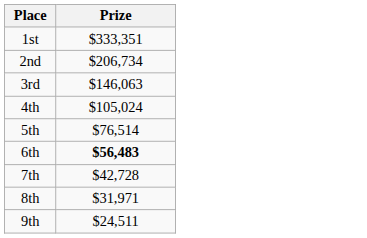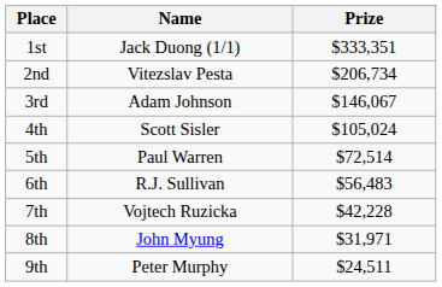 <table class="wikitable">
 <tr>
 <th width="50">Place</th>
+<th width="200">Name</th>
 <th width="125">Prize</th>
 </tr>
 <tr>
 <td align = "center">1st</td>
+<td align = "center">Jack Duong (1/1)</td>
 <td align = "center">$333,351</td>
 </tr>
 <tr>
 <td align = "center">2nd</td>
+<td align = "center">Vitezslav Pesta</td>
 <td align = "center">$206,734</td>
 </tr>
 <tr>
 <td align = "center">3rd</td>
-<td align = "center">$146,063</td>
+<td align = "center">Adam Johnson</td>
+<td align = "center">$146,067</td>
 </tr>
 <tr>
 <td align = "center">4th</td>
+<td align = "center">Scott Sisler</td>
 <td align = "center">$105,024</td>
 </tr>
 <tr>
 <td align = "center">5th</td>
-<td align = "center">$76,514</td>
+<td align = "center">Paul Warren</td>
+<td align = "center">$72,514</td>
 </tr>
 <tr>
 <td align = "center">6th</td>
-<td align = "center"><strong>$56,483</strong></td>
+<td align = "center">R.J. Sullivan</td>
+<td align = "center">$56,483</td>
 </tr>
 <tr>
 <td align = "center">7th</td>
-<td align = "center">$42,728</td>
+<td align = "center">Vojtech Ruzicka</td>
+<td align = "center">$42,228</td>
 </tr>
 <tr>
 <td align = "center">8th</td>
+<td align = "center"><a href='#'>John Myung</a></td>
 <td align = "center">$31,971</td>
 </tr>
 <tr>
 <td align = "center">9th</td>
+<td align = "center">Peter Murphy</td>
 <td align = "center">$24,511</td>
 </tr>
 </table>
